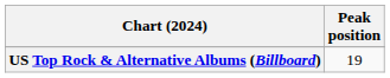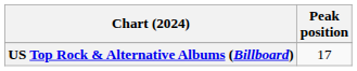 <table class="wikitable sortable plainrowheaders" style="text-align:center">
 <tr>
 <th scope="col">Chart (2024)</th>
 <th scope="col">Peak<br>position</th>
 </tr>
 <tr>
 </tr>
 <tr>
 </tr>
 <tr>
 <th scope="row">US <a href='#'>Top Rock & Alternative Albums</a> (<em><a href='#'>Billboard</a></em>)</th>
-<td>19</td>
+<td>17</td>
 </tr>
 </table>
